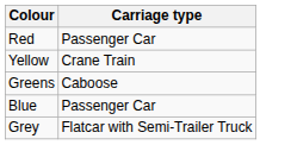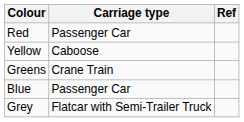 <table class="wikitable">
 <tr>
 <th>Colour</th>
 <th>Carriage type</th>
+<th>Ref</th>
 </tr>
 <tr>
 <td>Red</td>
 <td>Passenger Car</td>
+<td></td>
 </tr>
 <tr>
 <td>Yellow</td>
-<td>Crane Train</td>
+<td>Caboose</td>
+<td></td>
 </tr>
 <tr>
 <td>Greens</td>
-<td>Caboose</td>
+<td>Crane Train</td>
+<td></td>
 </tr>
 <tr>
 <td>Blue</td>
 <td>Passenger Car</td>
+<td></td>
 </tr>
 <tr>
 <td>Grey </td>
 <td>Flatcar with Semi-Trailer Truck</td>
+<td></td>
 </tr>
 </table>
